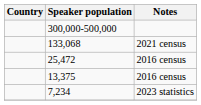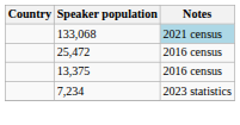 <table class="wikitable sortable">
 <tr>
 <th>Country</th>
 <th>Speaker population</th>
 <th>Notes</th>
 </tr>
 <tr>
 <td></td>
-<td>300,000-500,000</td>
-<td></td>
-</tr>
-<tr>
-<td></td>
 <td>133,068</td>
-<td>2021 census</td>
+<td style="background: lightblue;">2021 census</td>
 </tr>
 <tr>
 <td></td>
 <td>25,472</td>
 <td>2016 census</td>
 </tr>
 <tr>
 <td></td>
 <td>13,375</td>
 <td>2016 census</td>
 </tr>
 <tr>
 <td></td>
 <td>7,234</td>
 <td>2023 statistics</td>
 </tr>
 <tr>
 </tr>
 </table>
